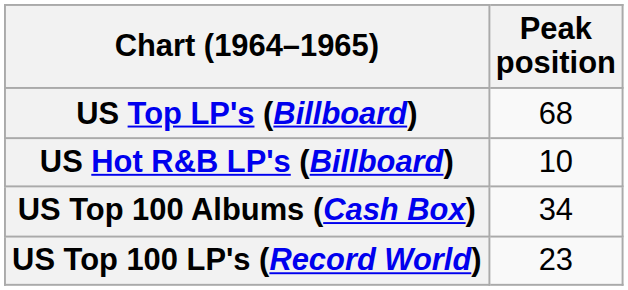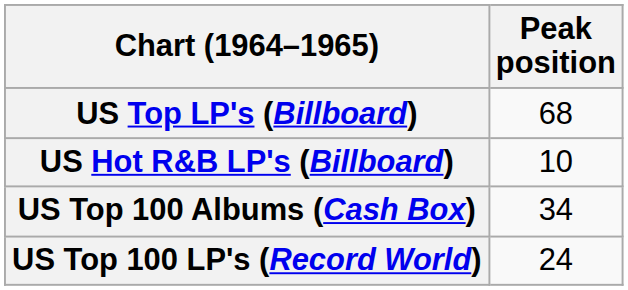 <table class="wikitable sortable plainrowheaders" style="text-align:center">
 <tr>
 <th scope="col">Chart (1964–1965)</th>
 <th scope="col">Peak<br>position</th>
 </tr>
 <tr>
 <th scope="row">US <a href='#'>Top LP's</a> (<em><a href='#'>Billboard</a></em>)</th>
 <td>68</td>
 </tr>
 <tr>
 <th scope="row">US <a href='#'>Hot R&B LP's</a> (<em><a href='#'>Billboard</a></em>)</th>
 <td>10</td>
 </tr>
 <tr>
 <th scope="row">US Top 100 Albums (<em><a href='#'>Cash Box</a></em>)</th>
 <td>34</td>
 </tr>
 <tr>
 <th scope="row">US Top 100 LP's (<em><a href='#'>Record World</a></em>)</th>
-<td>23</td>
+<td>24</td>
 </tr>
 </table>
